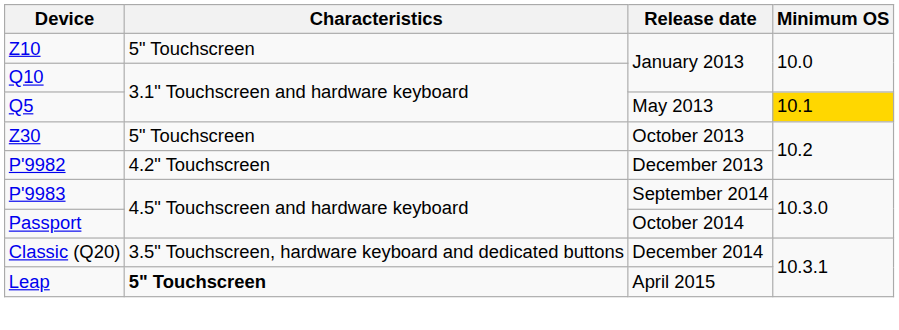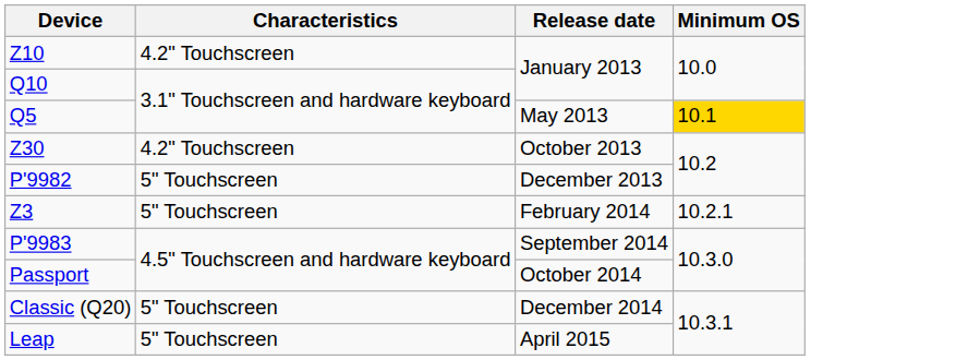 <table class="wikitable">
 <tr>
 <th>Device</th>
 <th>Characteristics</th>
 <th>Release date</th>
 <th>Minimum OS</th>
 </tr>
 <tr>
 <td><a href='#'>Z10</a></td>
-<td>5" Touchscreen</td>
+<td>4.2" Touchscreen</td>
 <td rowspan=2>January 2013</td>
 <td rowspan=2>10.0</td>
 </tr>
 <tr>
 <td><a href='#'>Q10</a></td>
 <td rowspan=2>3.1" Touchscreen and hardware keyboard</td>
 </tr>
 <tr>
 <td><a href='#'>Q5</a></td>
 <td>May 2013</td>
 <td style="background: gold;">10.1</td>
 </tr>
 <tr>
 <td><a href='#'>Z30</a></td>
-<td>5" Touchscreen</td>
+<td>4.2" Touchscreen</td>
 <td>October 2013</td>
 <td rowspan=2>10.2</td>
 </tr>
 <tr>
 <td><a href='#'>P'9982</a></td>
-<td>4.2" Touchscreen</td>
+<td>5" Touchscreen</td>
 <td>December 2013</td>
+</tr>
+<tr>
+<td><a href='#'>Z3</a></td>
+<td>5" Touchscreen</td>
+<td>February 2014</td>
+<td>10.2.1</td>
 </tr>
 <tr>
 <td><a href='#'>P'9983</a></td>
 <td rowspan=2>4.5" Touchscreen and hardware keyboard</td>
 <td>September 2014</td>
 <td rowspan=2>10.3.0</td>
 </tr>
 <tr>
 <td><a href='#'>Passport</a></td>
 <td>October 2014</td>
 </tr>
 <tr>
 <td><a href='#'>Classic</a> (Q20)</td>
-<td>3.5" Touchscreen, hardware keyboard and dedicated buttons</td>
+<td>5" Touchscreen</td>
 <td>December 2014</td>
 <td rowspan=2>10.3.1</td>
 </tr>
 <tr>
 <td><a href='#'>Leap</a></td>
-<td><strong>5" Touchscreen</strong></td>
+<td>5" Touchscreen</td>
 <td>April 2015</td>
 </tr>
 </table>
